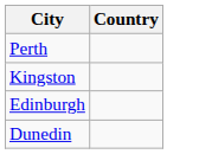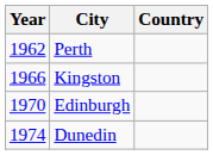 <table class="wikitable sortable">
 <tr>
+<th>Year</th>
 <th>City</th>
 <th>Country</th>
 </tr>
 <tr>
+<td><a href='#'>1962</a></td>
 <td><a href='#'>Perth</a></td>
 <td></td>
 </tr>
 <tr>
+<td><a href='#'>1966</a></td>
 <td><a href='#'>Kingston</a></td>
 <td></td>
 </tr>
 <tr>
+<td><a href='#'>1970</a></td>
 <td><a href='#'>Edinburgh</a></td>
 <td></td>
 </tr>
 <tr>
+<td><a href='#'>1974</a></td>
 <td><a href='#'>Dunedin</a></td>
 <td></td>
 </tr>
 </table>
